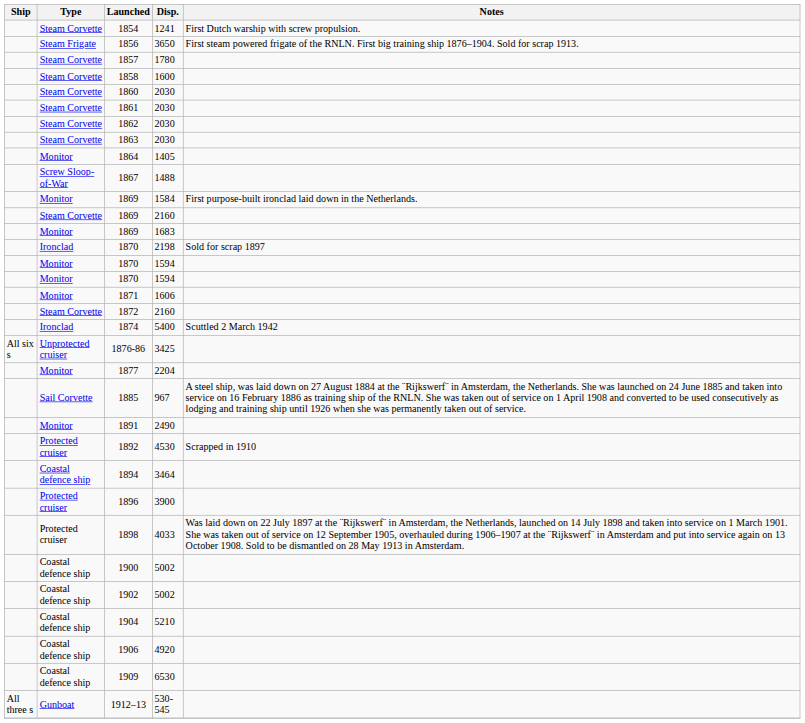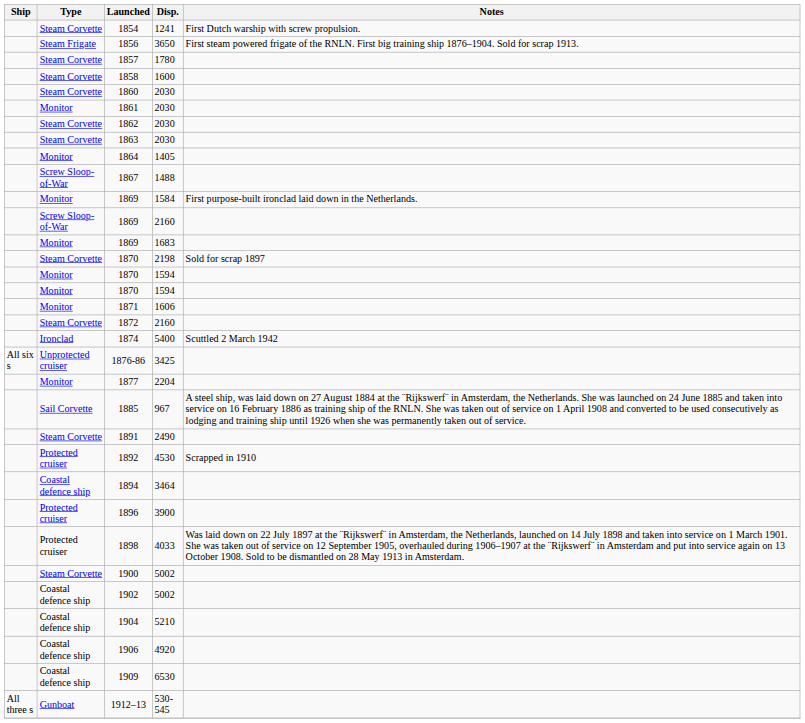 <table class="wikitable sortable nowraplinks" width=100%>
 <tr>
 <th>Ship</th>
 <th>Type</th>
 <th>Launched</th>
 <th>Disp.</th>
 <th class=unsortable>Notes</th>
 </tr>
 <tr>
 <td></td>
 <td><a href='#'>Steam Corvette</a></td>
 <td align=center>1854</td>
 <td>1241</td>
 <td>First Dutch warship with screw propulsion.</td>
 </tr>
 <tr>
 <td></td>
 <td><a href='#'>Steam Frigate</a></td>
 <td align=center>1856</td>
 <td>3650</td>
 <td>First steam powered frigate of the RNLN. First big training ship 1876–1904. Sold for scrap 1913.</td>
 </tr>
 <tr>
 <td></td>
 <td><a href='#'>Steam Corvette</a></td>
 <td align=center>1857</td>
 <td>1780</td>
 <td></td>
 </tr>
 <tr>
 <td></td>
 <td><a href='#'>Steam Corvette</a></td>
 <td align=center>1858</td>
 <td>1600</td>
 <td></td>
 </tr>
 <tr>
 <td></td>
 <td><a href='#'>Steam Corvette</a></td>
 <td align=center>1860</td>
 <td>2030</td>
 <td></td>
 </tr>
 <tr>
 <td></td>
-<td><a href='#'>Steam Corvette</a></td>
+<td><a href='#'>Monitor</a></td>
 <td align=center>1861</td>
 <td>2030</td>
 <td></td>
 </tr>
 <tr>
 <td></td>
 <td><a href='#'>Steam Corvette</a></td>
 <td align=center>1862</td>
 <td>2030</td>
 <td></td>
 </tr>
 <tr>
 <td></td>
 <td><a href='#'>Steam Corvette</a></td>
 <td align=center>1863</td>
 <td>2030</td>
 <td></td>
 </tr>
 <tr>
 <td></td>
 <td><a href='#'>Monitor</a></td>
 <td align=center>1864</td>
 <td>1405</td>
 <td></td>
 </tr>
 <tr>
 <td></td>
 <td><a href='#'>Screw Sloop-of-War</a></td>
 <td align=center>1867</td>
 <td>1488</td>
 <td></td>
 </tr>
 <tr>
 <td></td>
 <td><a href='#'>Monitor</a></td>
 <td align=center>1869</td>
 <td>1584</td>
 <td>First purpose-built ironclad laid down in the Netherlands.</td>
 </tr>
 <tr>
 <td></td>
-<td><a href='#'>Steam Corvette</a></td>
+<td><a href='#'>Screw Sloop-of-War</a></td>
 <td align=center>1869</td>
 <td>2160</td>
 <td></td>
 </tr>
 <tr>
 <td></td>
 <td><a href='#'>Monitor</a></td>
 <td align=center>1869</td>
 <td>1683</td>
 <td></td>
 </tr>
 <tr>
 <td></td>
-<td><a href='#'>Ironclad</a></td>
+<td><a href='#'>Steam Corvette</a></td>
 <td align=center>1870</td>
 <td>2198</td>
 <td>Sold for scrap 1897</td>
 </tr>
 <tr>
 <td></td>
 <td><a href='#'>Monitor</a></td>
 <td align=center>1870</td>
 <td>1594</td>
 <td></td>
 </tr>
 <tr>
 <td></td>
 <td><a href='#'>Monitor</a></td>
 <td align=center>1870</td>
 <td>1594</td>
 <td></td>
 </tr>
 <tr>
 <td></td>
 <td><a href='#'>Monitor</a></td>
 <td align=center>1871</td>
 <td>1606</td>
 <td></td>
 </tr>
 <tr>
 <td></td>
 <td><a href='#'>Steam Corvette</a></td>
 <td align=center>1872</td>
 <td>2160</td>
 <td></td>
 </tr>
 <tr>
 <td></td>
 <td><a href='#'>Ironclad</a></td>
 <td align=center>1874</td>
 <td>5400</td>
 <td>Scuttled 2 March 1942</td>
 </tr>
 <tr>
 <td>All six s</td>
 <td><a href='#'>Unprotected cruiser</a></td>
 <td align=center>1876-86</td>
 <td>3425</td>
 <td></td>
 </tr>
 <tr>
 <td></td>
 <td><a href='#'>Monitor</a></td>
 <td align=center>1877</td>
 <td>2204</td>
 <td></td>
 </tr>
 <tr>
 <td></td>
 <td><a href='#'>Sail Corvette</a></td>
 <td align=center>1885</td>
 <td>967</td>
 <td>A steel ship, was laid down on 27 August 1884 at the ¨Rijkswerf¨ in Amsterdam, the Netherlands. She was launched on 24 June 1885 and taken into service on 16 February 1886 as training ship of the RNLN. She was taken out of service on 1 April 1908 and converted to be used consecutively as lodging and training ship until 1926 when she was permanently taken out of service.</td>
 </tr>
 <tr>
 <td></td>
-<td><a href='#'>Monitor</a></td>
+<td><a href='#'>Steam Corvette</a></td>
 <td align=center>1891</td>
 <td>2490</td>
 <td></td>
 </tr>
 <tr>
 <td></td>
 <td><a href='#'>Protected cruiser</a></td>
 <td align=center>1892</td>
 <td>4530</td>
 <td>Scrapped in 1910</td>
 </tr>
 <tr>
 <td></td>
 <td><a href='#'>Coastal defence ship</a></td>
 <td align=center>1894</td>
 <td>3464</td>
 <td></td>
 </tr>
 <tr>
 <td></td>
 <td><a href='#'>Protected cruiser</a></td>
 <td align=center>1896</td>
 <td>3900</td>
 <td></td>
 </tr>
 <tr>
 <td></td>
 <td>Protected cruiser</td>
 <td align=center>1898</td>
 <td>4033</td>
 <td>Was laid down on 22 July 1897 at the ¨Rijkswerf¨ in Amsterdam, the Netherlands, launched on 14 July 1898 and taken into service on 1 March 1901. She was taken out of service on 12 September 1905, overhauled during 1906–1907 at the ¨Rijkswerf¨ in Amsterdam and put into service again on 13 October 1908. Sold to be dismantled on 28 May 1913 in Amsterdam.</td>
 </tr>
 <tr>
 <td></td>
-<td>Coastal defence ship</td>
+<td><a href='#'>Steam Corvette</a></td>
 <td align=center>1900</td>
 <td>5002</td>
 <td></td>
 </tr>
 <tr>
 <td></td>
 <td>Coastal defence ship</td>
 <td align=center>1902</td>
 <td>5002</td>
 <td></td>
 </tr>
 <tr>
 <td></td>
 <td>Coastal defence ship</td>
 <td align=center>1904</td>
 <td>5210</td>
 <td></td>
 </tr>
 <tr>
 <td></td>
 <td>Coastal defence ship</td>
 <td align=center>1906</td>
 <td>4920</td>
 <td></td>
 </tr>
 <tr>
 <td></td>
 <td>Coastal defence ship</td>
 <td align=center>1909</td>
 <td>6530</td>
 <td></td>
 </tr>
 <tr>
 <td>All three s</td>
 <td><a href='#'>Gunboat</a></td>
 <td align=center>1912–13</td>
 <td>530-545</td>
 <td></td>
 </tr>
 <tr>
 </tr>
 </table>
